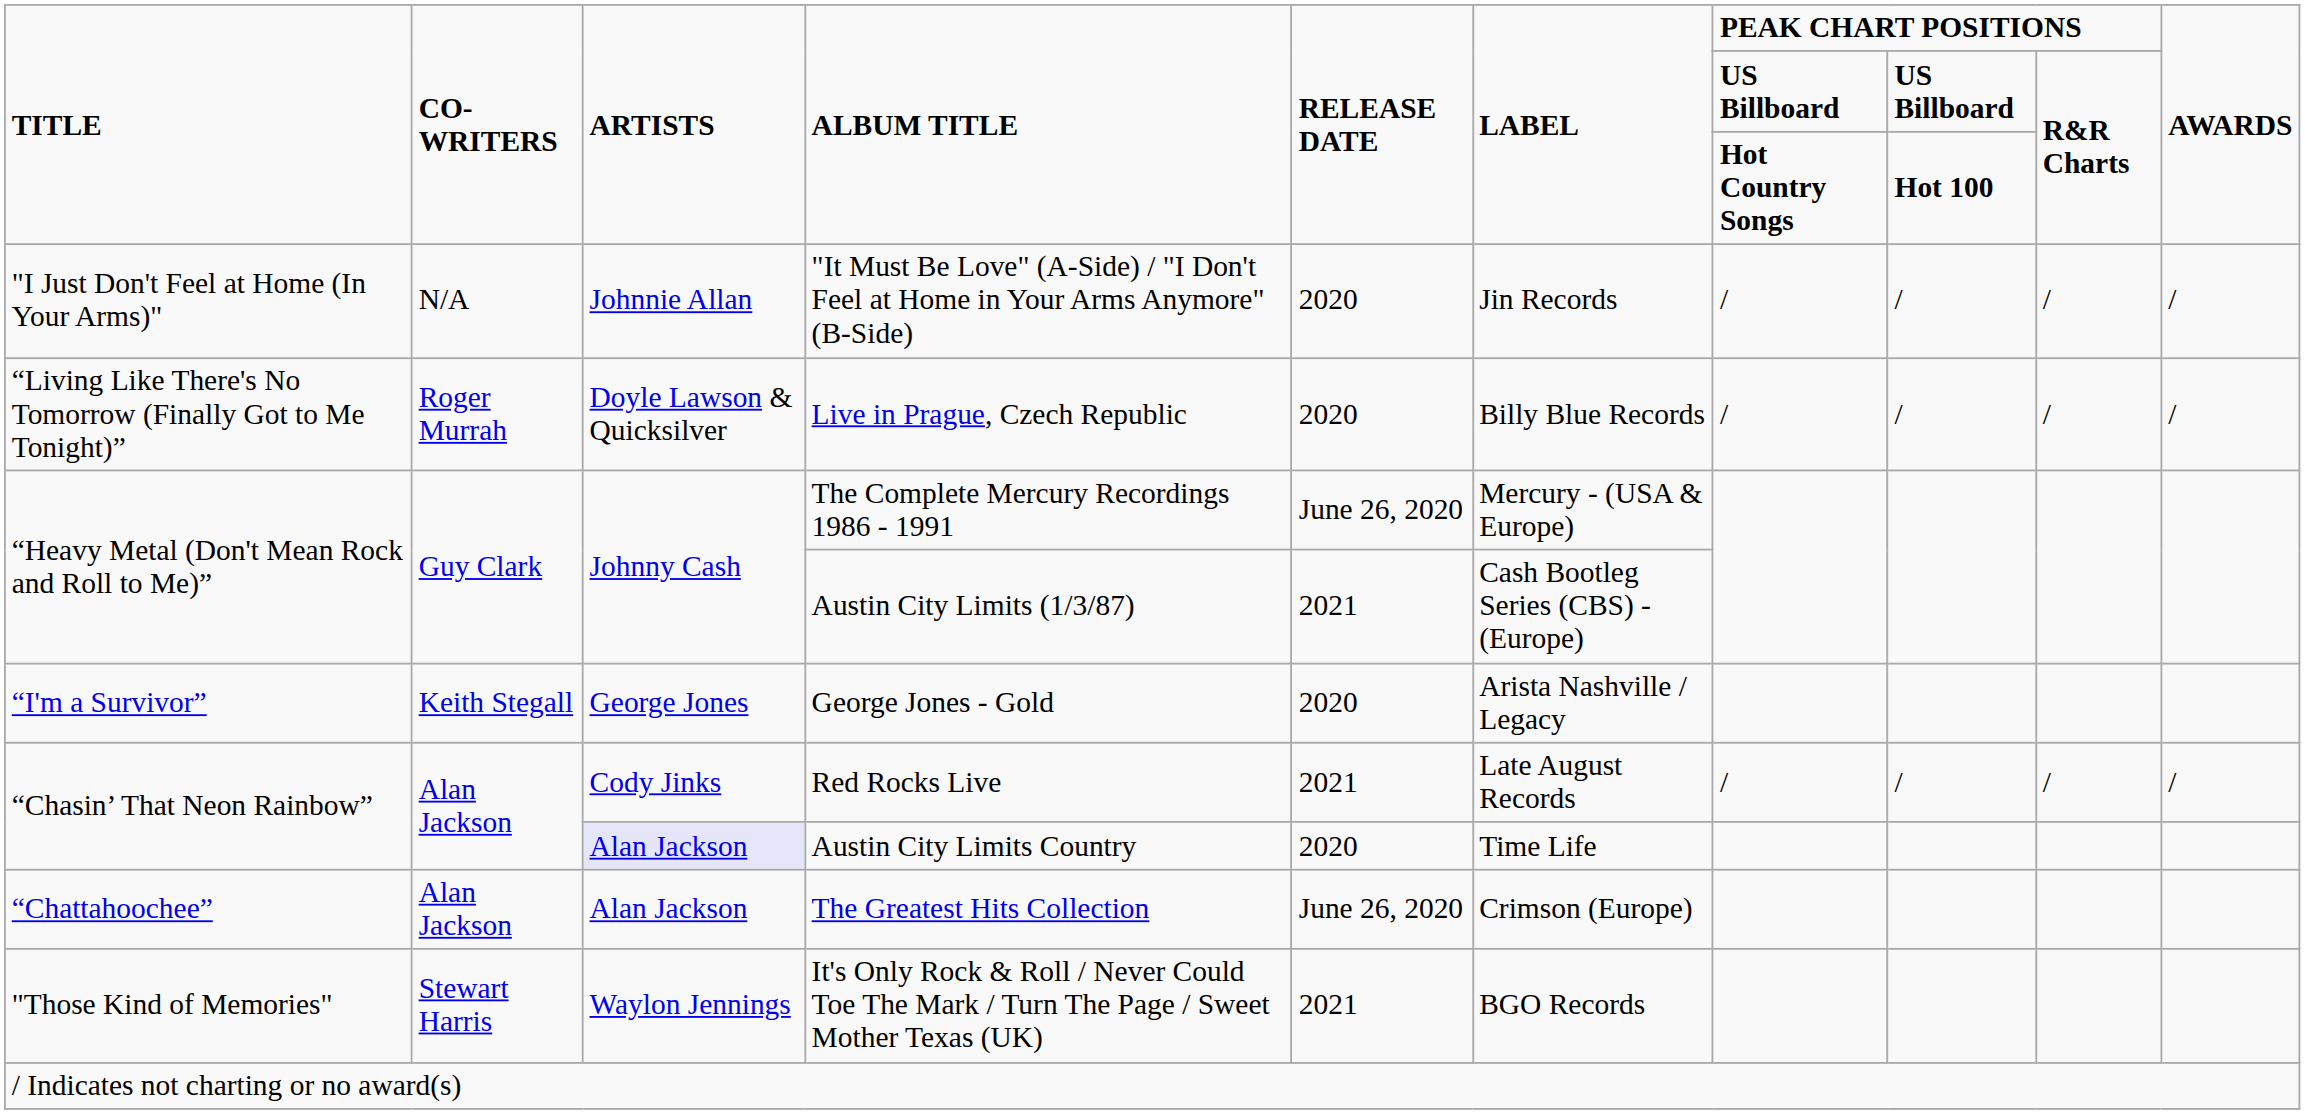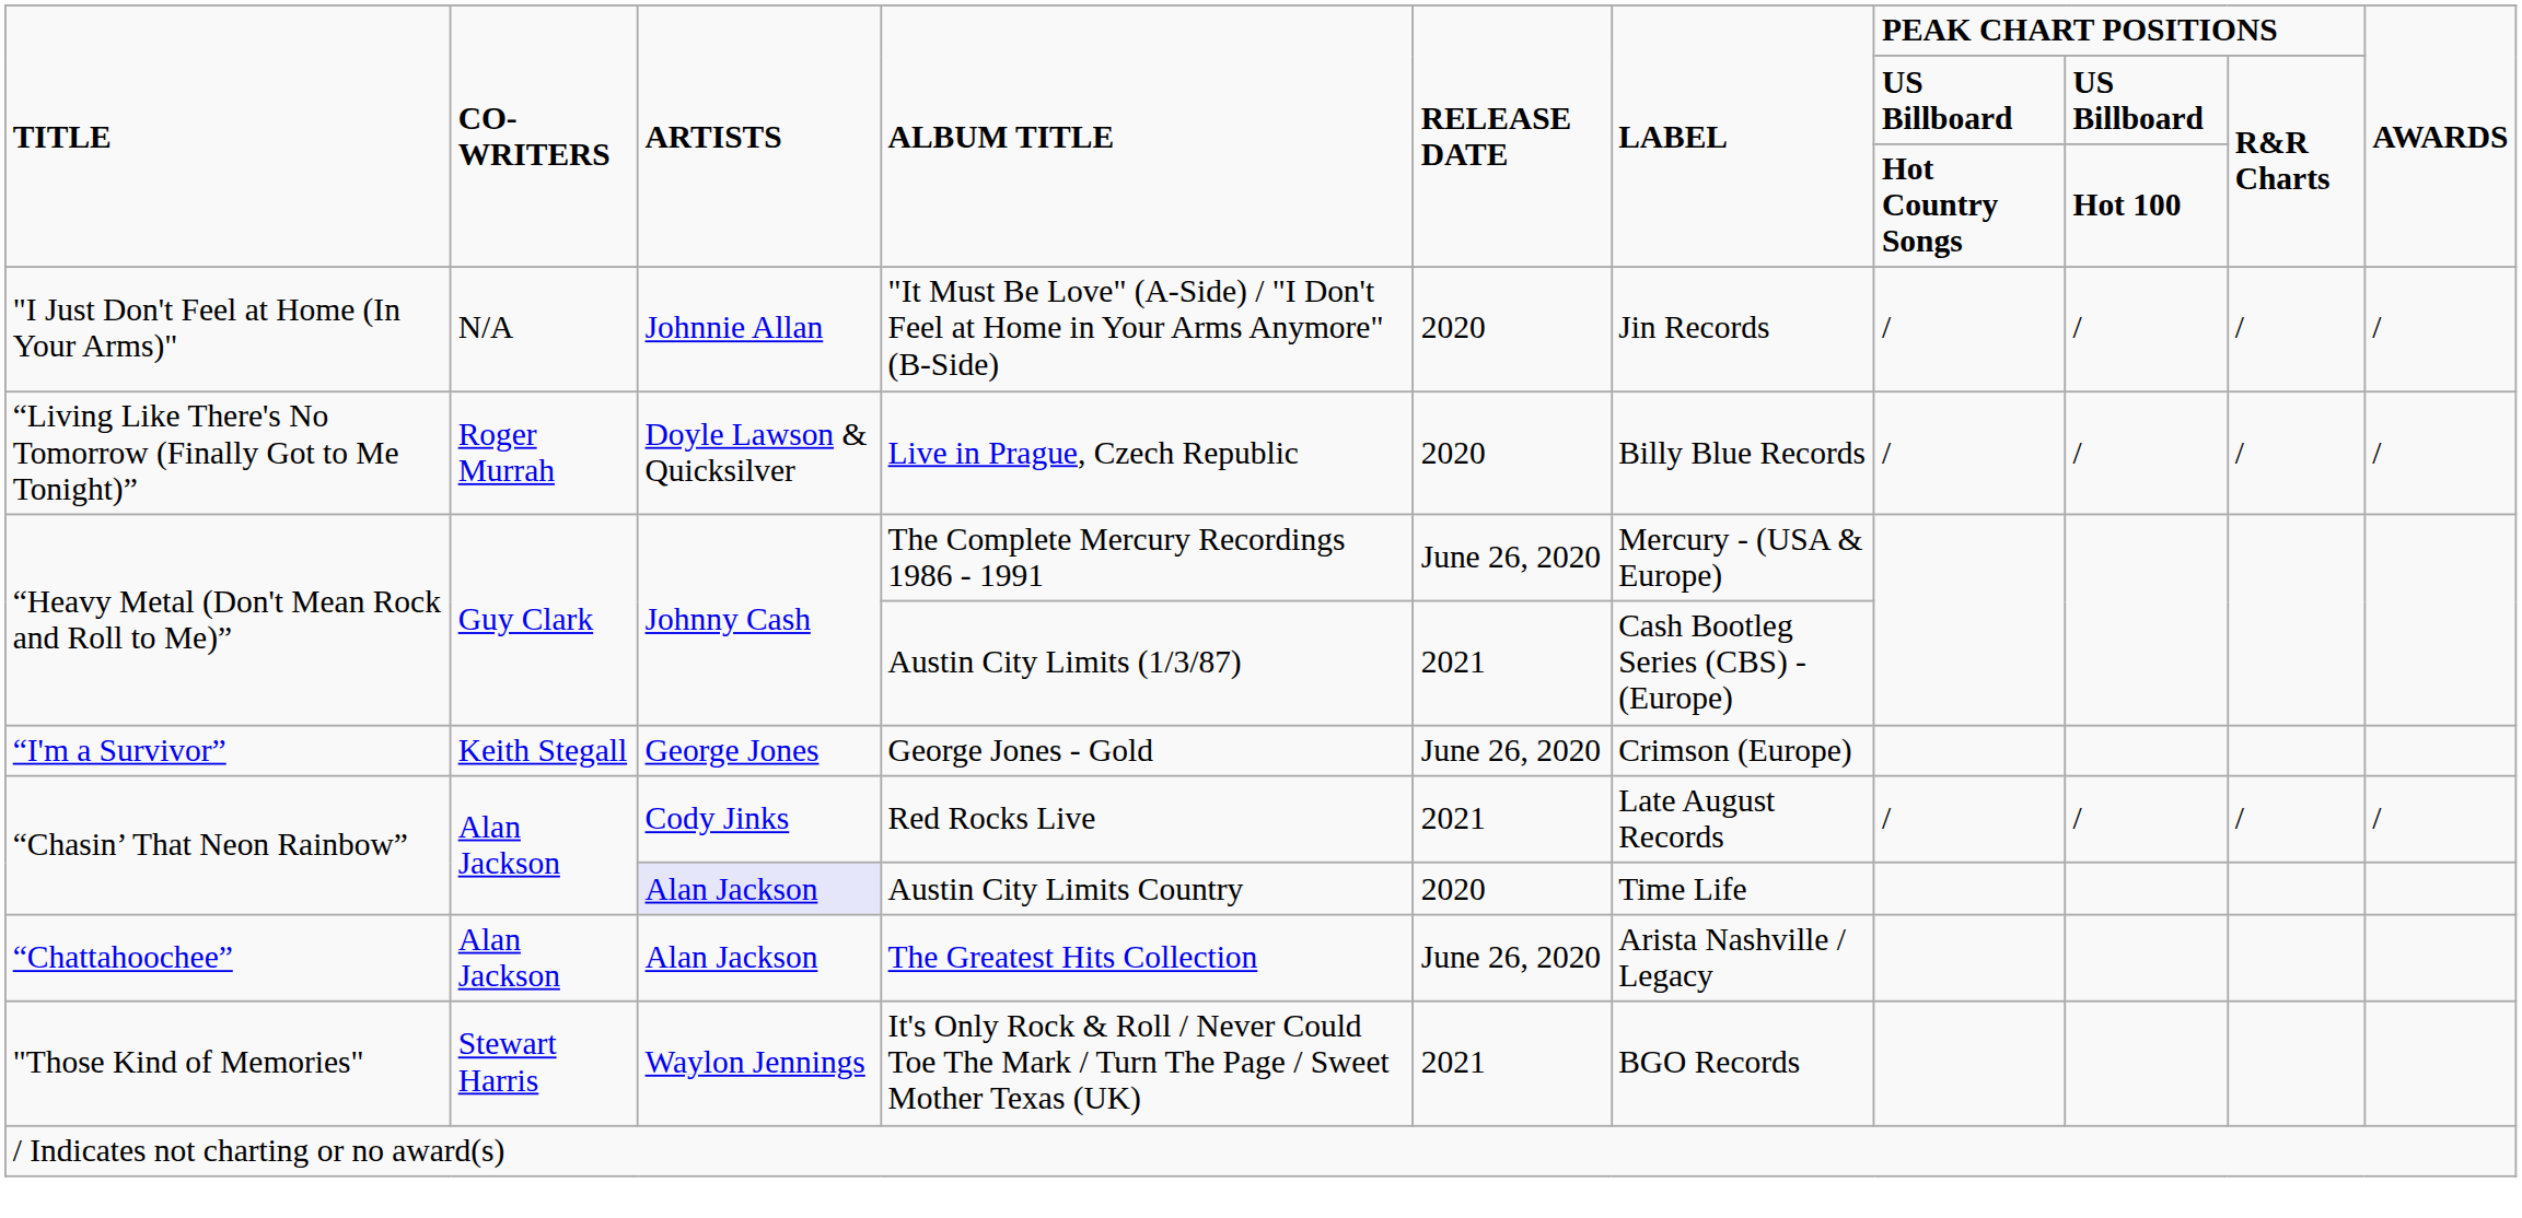 <table class="wikitable">
 <tr>
 <td rowspan="3"><strong>TITLE</strong></td>
 <td rowspan="3"><strong>CO-WRITERS</strong></td>
 <td rowspan="3"><strong>ARTISTS</strong></td>
 <td rowspan="3"><strong>ALBUM TITLE</strong></td>
 <td rowspan="3"><strong>RELEASE DATE</strong></td>
 <td rowspan="3"><strong>LABEL</strong></td>
 <td colspan="3"><strong>PEAK CHART POSITIONS</strong></td>
 <td rowspan="3"><strong>AWARDS</strong></td>
 </tr>
 <tr>
 <td><strong>US Billboard</strong></td>
 <td><strong>US  Billboard</strong></td>
 <td rowspan="2"><strong>R&R Charts</strong></td>
 </tr>
 <tr>
 <td><strong>Hot Country Songs</strong></td>
 <td><strong>Hot 100</strong></td>
 </tr>
 <tr>
 <td>"I Just Don't Feel at Home (In Your Arms)"</td>
 <td>N/A</td>
 <td><a href='#'>Johnnie Allan</a></td>
 <td>"It Must Be Love" (A-Side) / "I Don't Feel at Home in Your Arms Anymore" (B-Side)</td>
 <td>2020</td>
 <td>Jin Records</td>
 <td>/</td>
 <td>/</td>
 <td>/</td>
 <td>/</td>
 </tr>
 <tr>
 <td>“Living Like There's No Tomorrow (Finally Got to Me Tonight)”</td>
 <td><a href='#'>Roger Murrah</a></td>
 <td><a href='#'>Doyle Lawson</a> & Quicksilver</td>
 <td><a href='#'>Live in Prague</a>, Czech Republic</td>
 <td>2020</td>
 <td>Billy Blue  Records</td>
 <td>/</td>
 <td>/</td>
 <td>/</td>
 <td>/</td>
 </tr>
 <tr>
 <td rowspan="2">“Heavy Metal (Don't Mean Rock and Roll to Me)”</td>
 <td rowspan="2"><a href='#'>Guy Clark</a></td>
 <td rowspan="2"><a href='#'>Johnny Cash</a></td>
 <td>The Complete Mercury Recordings 1986 - 1991</td>
 <td>June 26, 2020</td>
 <td>Mercury - (USA  & Europe)</td>
 <td rowspan="2"></td>
 <td rowspan="2"></td>
 <td rowspan="2"></td>
 <td rowspan="2"></td>
 </tr>
 <tr>
 <td>Austin City Limits (1/3/87)</td>
 <td>2021</td>
 <td>Cash Bootleg  Series (CBS) - (Europe)</td>
 </tr>
 <tr>
 <td><a href='#'>“I'm a Survivor”</a></td>
 <td><a href='#'>Keith Stegall</a></td>
 <td><a href='#'>George Jones</a></td>
 <td>George Jones - Gold</td>
-<td>2020</td>
-<td>Arista  Nashville / Legacy</td>
+<td>June 26, 2020</td>
+<td>Crimson  (Europe)</td>
 <td></td>
 <td></td>
 <td></td>
 <td></td>
 </tr>
 <tr>
 <td rowspan="2">“Chasin’ That Neon Rainbow”</td>
 <td rowspan="2"><a href='#'>Alan Jackson</a></td>
 <td><a href='#'>Cody Jinks</a></td>
 <td>Red Rocks Live</td>
 <td>2021</td>
 <td>Late  August Records</td>
 <td>/</td>
 <td>/</td>
 <td>/</td>
 <td>/</td>
 </tr>
 <tr>
 <td style="background: lavender;"><a href='#'>Alan Jackson</a></td>
 <td>Austin City Limits Country</td>
 <td>2020</td>
 <td>Time Life</td>
 <td></td>
 <td></td>
 <td></td>
 <td></td>
 </tr>
 <tr>
 <td><a href='#'>“Chattahoochee”</a></td>
 <td><a href='#'>Alan Jackson</a></td>
 <td><a href='#'>Alan Jackson</a></td>
 <td><a href='#'>The Greatest Hits Collection</a></td>
 <td>June 26, 2020</td>
-<td>Crimson  (Europe)</td>
+<td>Arista  Nashville / Legacy</td>
 <td></td>
 <td></td>
 <td></td>
 <td></td>
 </tr>
 <tr>
 <td>"Those  Kind of Memories"</td>
 <td><a href='#'>Stewart Harris</a></td>
 <td><a href='#'>Waylon Jennings</a></td>
 <td>It's Only Rock & Roll / Never Could Toe The Mark / Turn The Page / Sweet Mother Texas (UK)</td>
 <td>2021</td>
 <td>BGO  Records</td>
 <td></td>
 <td></td>
 <td></td>
 <td></td>
 </tr>
 <tr>
 <td colspan="10">/ Indicates not charting or no award(s)</td>
 </tr>
 </table>
